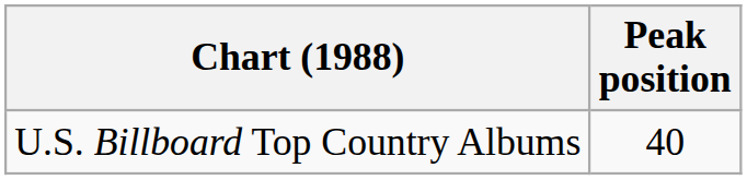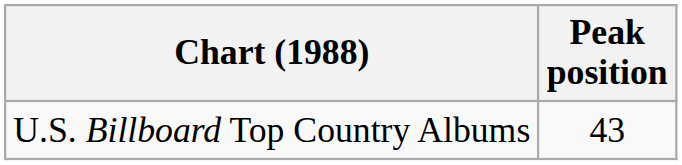 <table class="wikitable">
 <tr>
 <th>Chart (1988)</th>
 <th>Peak<br>position</th>
 </tr>
 <tr>
 <td>U.S. <em>Billboard</em> Top Country Albums</td>
-<td style="text-align:center;">40</td>
+<td style="text-align:center;">43</td>
 </tr>
 </table>
